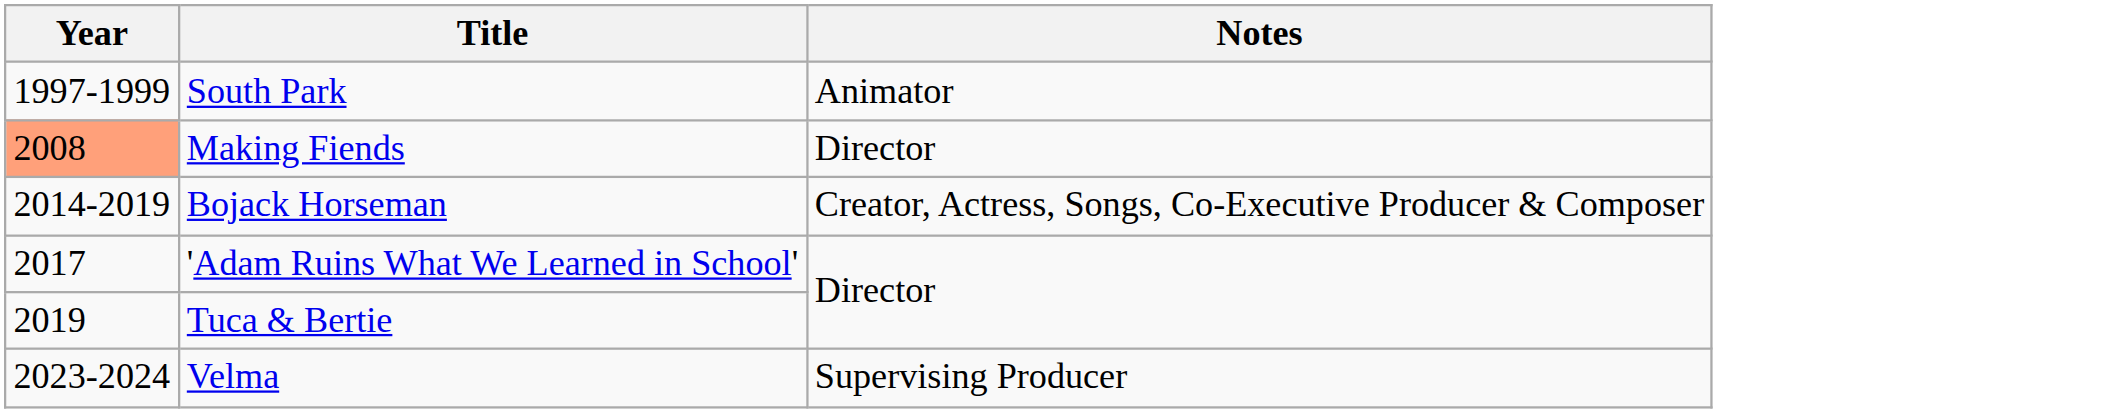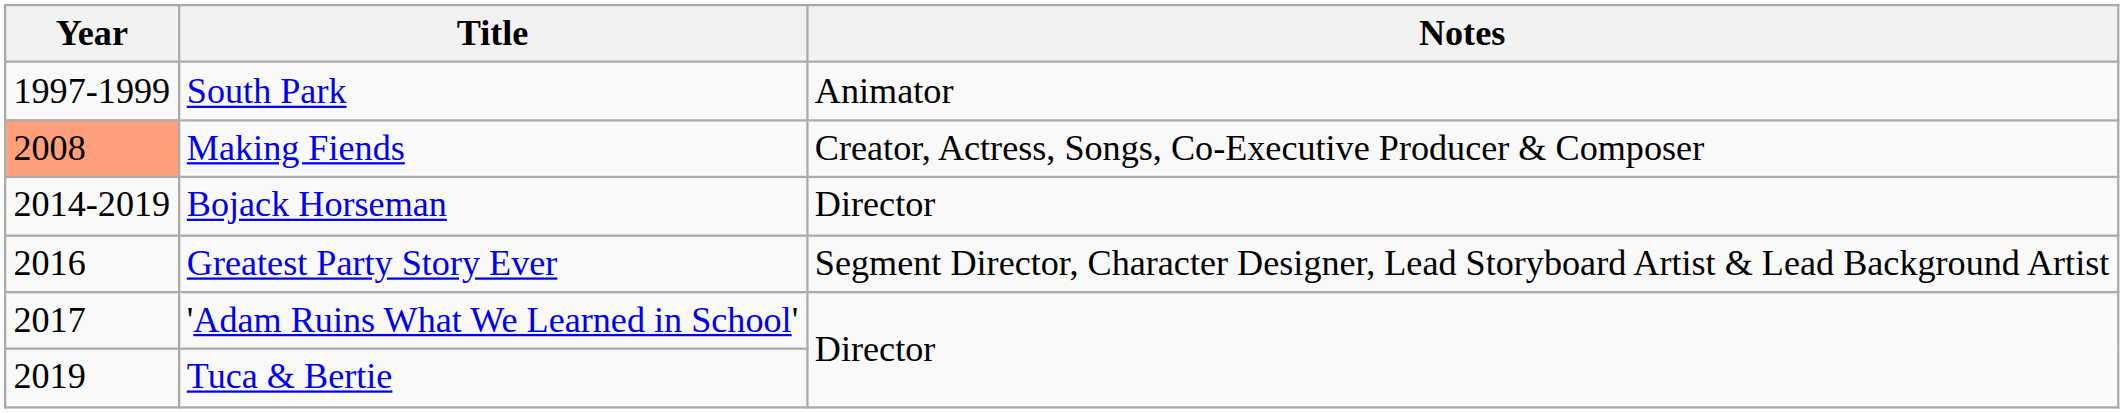 <table class="wikitable">
 <tr>
 <th>Year</th>
 <th>Title</th>
 <th>Notes</th>
 </tr>
 <tr>
 <td>1997-1999</td>
 <td><a href='#'>South Park</a></td>
 <td>Animator</td>
 </tr>
 <tr>
 <td style="background: lightsalmon;">2008</td>
 <td><a href='#'>Making Fiends</a></td>
-<td>Director</td>
+<td>Creator, Actress, Songs, Co-Executive Producer & Composer</td>
 </tr>
 <tr>
 <td>2014-2019</td>
 <td><a href='#'>Bojack Horseman</a></td>
-<td>Creator, Actress, Songs, Co-Executive Producer & Composer</td>
+<td>Director</td>
+</tr>
+<tr>
+<td>2016</td>
+<td><a href='#'>Greatest Party Story Ever</a></td>
+<td>Segment Director, Character Designer, Lead Storyboard Artist & Lead Background Artist</td>
 </tr>
 <tr>
 <td>2017</td>
 <td>'<a href='#'>Adam Ruins What We Learned in School</a>'</td>
 <td rowspan="2">Director</td>
 </tr>
 <tr>
 <td>2019</td>
 <td><a href='#'>Tuca & Bertie</a></td>
 </tr>
-<tr>
-<td>2023-2024</td>
-<td><a href='#'>Velma</a></td>
-<td>Supervising Producer</td>
-</tr>
 </table>
